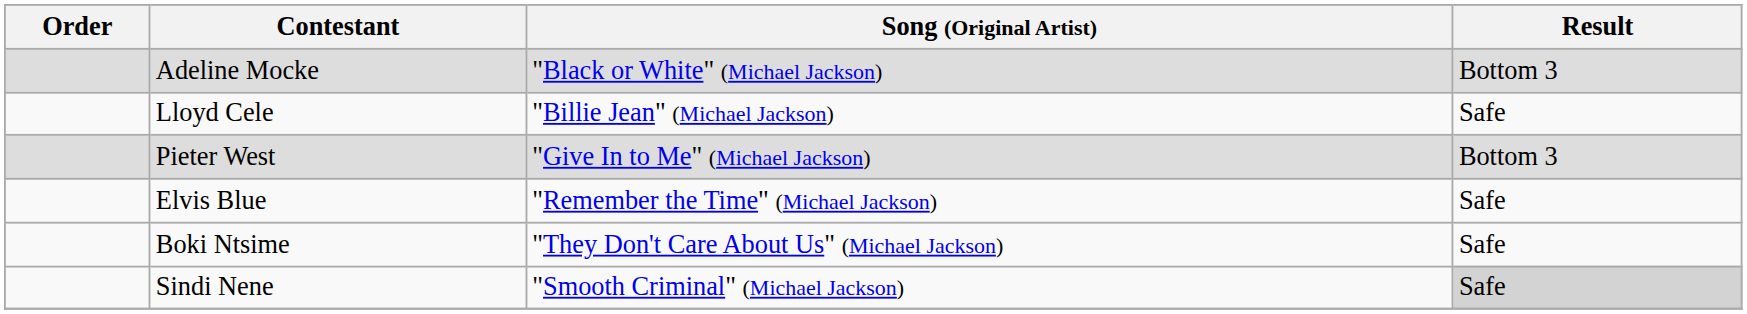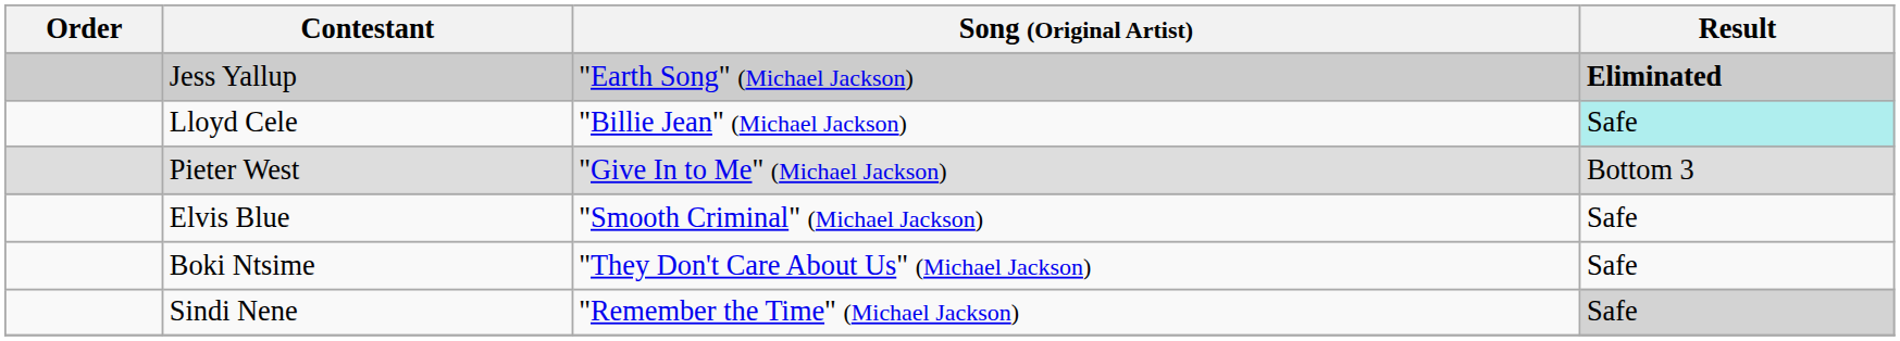 <table class="wikitable" style="font-size:90%; width:60%; text-align: left;">
 <tr>
 <th width="05%">Order</th>
 <th width="13%">Contestant</th>
 <th width="32%">Song <small>(Original Artist)</small></th>
 <th width="10%">Result</th>
 </tr>
 <tr>
-<td bgcolor="DDDDDD"></td>
-<td bgcolor="DDDDDD">Adeline Mocke</td>
-<td bgcolor="DDDDDD">"<a href='#'>Black or White</a>" <small>(<a href='#'>Michael Jackson</a>)</small></td>
-<td bgcolor="DDDDDD">Bottom 3</td>
+<td bgcolor="CCCCCC"></td>
+<td bgcolor="CCCCCC">Jess Yallup</td>
+<td bgcolor="CCCCCC">"<a href='#'>Earth Song</a>" <small>(<a href='#'>Michael Jackson</a>)</small></td>
+<td bgcolor="CCCCCC"><strong>Eliminated</strong></td>
 </tr>
 <tr>
 <td></td>
 <td>Lloyd Cele</td>
 <td>"<a href='#'>Billie Jean</a>" <small>(<a href='#'>Michael Jackson</a>)</small></td>
-<td>Safe</td>
+<td style="background: paleturquoise;">Safe</td>
 </tr>
 <tr>
 <td bgcolor="DDDDDD"></td>
 <td bgcolor="DDDDDD">Pieter West</td>
 <td bgcolor="DDDDDD">"<a href='#'>Give In to Me</a>" <small>(<a href='#'>Michael Jackson</a>)</small></td>
 <td bgcolor="DDDDDD">Bottom 3</td>
 </tr>
 <tr>
 <td></td>
 <td>Elvis Blue</td>
-<td>"<a href='#'>Remember the Time</a>" <small>(<a href='#'>Michael Jackson</a>)</small></td>
+<td>"<a href='#'>Smooth Criminal</a>" <small>(<a href='#'>Michael Jackson</a>)</small></td>
 <td>Safe</td>
 </tr>
 <tr>
 <td></td>
 <td>Boki Ntsime</td>
 <td>"<a href='#'>They Don't Care About Us</a>" <small>(<a href='#'>Michael Jackson</a>)</small></td>
 <td>Safe</td>
 </tr>
 <tr>
 <td></td>
 <td>Sindi Nene</td>
-<td>"<a href='#'>Smooth Criminal</a>" <small>(<a href='#'>Michael Jackson</a>)</small></td>
+<td>"<a href='#'>Remember the Time</a>" <small>(<a href='#'>Michael Jackson</a>)</small></td>
 <td style="background: lightgrey;">Safe</td>
 </tr>
 <tr>
 </tr>
 </table>
